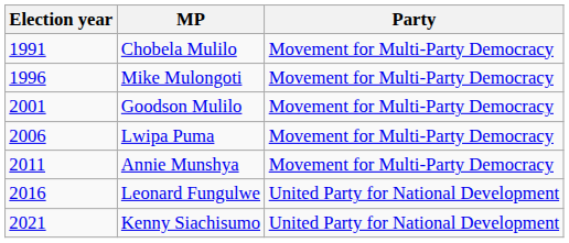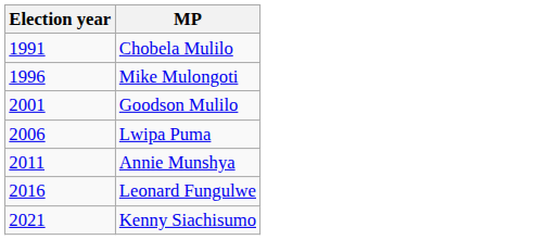 <table class=wikitable>
 <tr>
 <th>Election year</th>
 <th>MP</th>
-<th>Party</th>
 </tr>
 <tr>
 <td><a href='#'>1991</a></td>
 <td><a href='#'>Chobela Mulilo</a></td>
-<td><a href='#'>Movement for Multi-Party Democracy</a></td>
 </tr>
 <tr>
 <td><a href='#'>1996</a></td>
 <td><a href='#'>Mike Mulongoti</a></td>
-<td><a href='#'>Movement for Multi-Party Democracy</a></td>
 </tr>
 <tr>
 <td><a href='#'>2001</a></td>
 <td><a href='#'>Goodson Mulilo</a></td>
-<td><a href='#'>Movement for Multi-Party Democracy</a></td>
 </tr>
 <tr>
 <td><a href='#'>2006</a></td>
 <td><a href='#'>Lwipa Puma</a></td>
-<td><a href='#'>Movement for Multi-Party Democracy</a></td>
 </tr>
 <tr>
 <td><a href='#'>2011</a></td>
 <td><a href='#'>Annie Munshya</a></td>
-<td><a href='#'>Movement for Multi-Party Democracy</a></td>
 </tr>
 <tr>
 <td><a href='#'>2016</a></td>
 <td><a href='#'>Leonard Fungulwe</a></td>
-<td><a href='#'>United Party for National Development</a></td>
 </tr>
 <tr>
 <td><a href='#'>2021</a></td>
 <td><a href='#'>Kenny Siachisumo</a></td>
-<td><a href='#'>United Party for National Development</a></td>
 </tr>
 </table>
